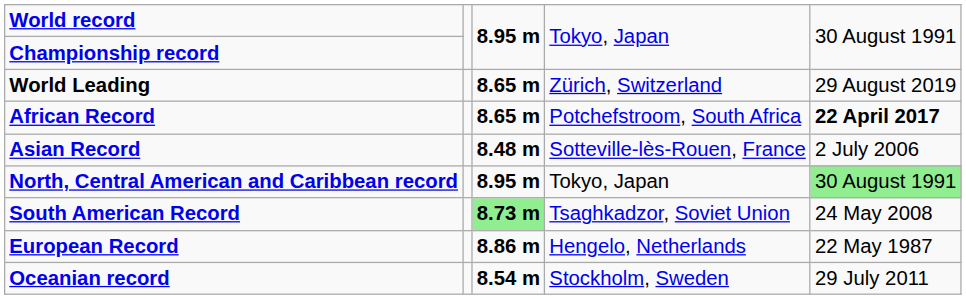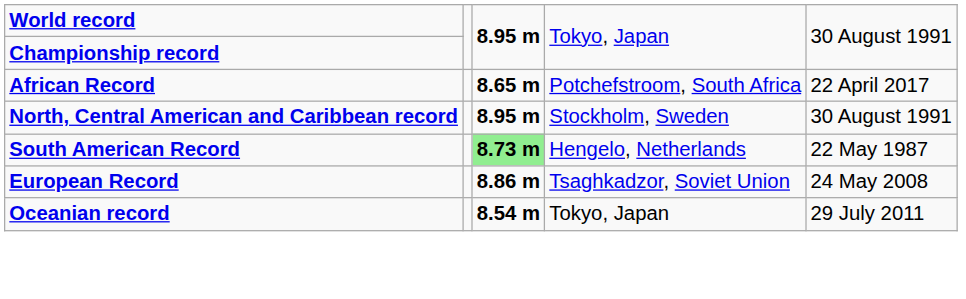 <table class="wikitable">
 <tr>
 <td><strong><a href='#'>World record</a></strong></td>
 <td rowspan=2></td>
 <td rowspan=2><strong>8.95 m</strong></td>
 <td rowspan=2><a href='#'>Tokyo</a>, <a href='#'>Japan</a></td>
 <td rowspan=2>30 August 1991</td>
 </tr>
 <tr>
 <td><strong><a href='#'>Championship record</a></strong></td>
 </tr>
 <tr>
-<td><strong>World Leading</strong></td>
-<td></td>
-<td><strong>8.65 m</strong></td>
-<td><a href='#'>Zürich</a>, <a href='#'>Switzerland</a></td>
-<td>29 August 2019</td>
-</tr>
-<tr>
 <td><strong><a href='#'>African Record</a></strong></td>
 <td></td>
 <td><strong>8.65 m</strong></td>
 <td><a href='#'>Potchefstroom</a>, <a href='#'>South Africa</a></td>
-<td><strong>22 April 2017</strong></td>
-</tr>
-<tr>
-<td><strong><a href='#'>Asian Record</a></strong></td>
-<td></td>
-<td><strong>8.48 m</strong></td>
-<td><a href='#'>Sotteville-lès-Rouen</a>, <a href='#'>France</a></td>
-<td>2 July 2006</td>
+<td>22 April 2017</td>
 </tr>
 <tr>
 <td><strong><a href='#'>North, Central American and Caribbean record</a></strong></td>
 <td></td>
 <td><strong>8.95 m</strong></td>
-<td>Tokyo, Japan</td>
-<td style="background: lightgreen;">30 August 1991</td>
+<td><a href='#'>Stockholm</a>, <a href='#'>Sweden</a></td>
+<td>30 August 1991</td>
 </tr>
 <tr>
 <td><strong><a href='#'>South American Record</a></strong></td>
 <td></td>
 <td style="background: lightgreen;"><strong>8.73 m</strong></td>
-<td><a href='#'>Tsaghkadzor</a>, <a href='#'>Soviet Union</a></td>
-<td>24 May 2008</td>
+<td><a href='#'>Hengelo</a>, <a href='#'>Netherlands</a></td>
+<td>22 May 1987</td>
 </tr>
 <tr>
 <td><strong><a href='#'>European Record</a></strong></td>
 <td></td>
 <td><strong>8.86 m</strong></td>
-<td><a href='#'>Hengelo</a>, <a href='#'>Netherlands</a></td>
-<td>22 May 1987</td>
+<td><a href='#'>Tsaghkadzor</a>, <a href='#'>Soviet Union</a></td>
+<td>24 May 2008</td>
 </tr>
 <tr>
 <td><strong><a href='#'>Oceanian record</a></strong></td>
 <td></td>
 <td><strong>8.54 m</strong></td>
-<td><a href='#'>Stockholm</a>, <a href='#'>Sweden</a></td>
+<td>Tokyo, Japan</td>
 <td>29 July 2011</td>
 </tr>
 </table>
